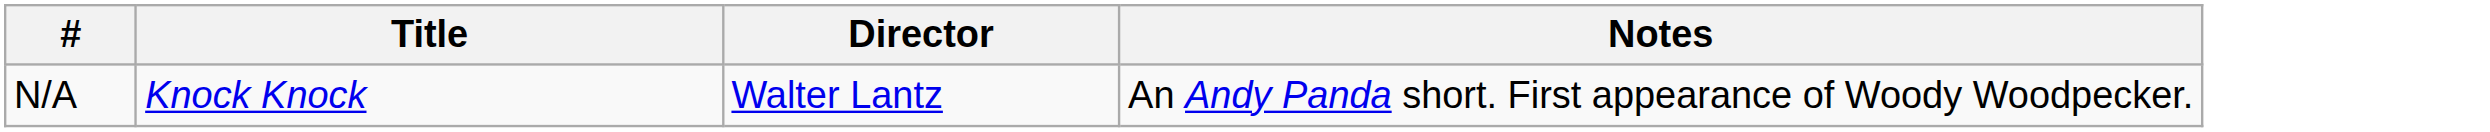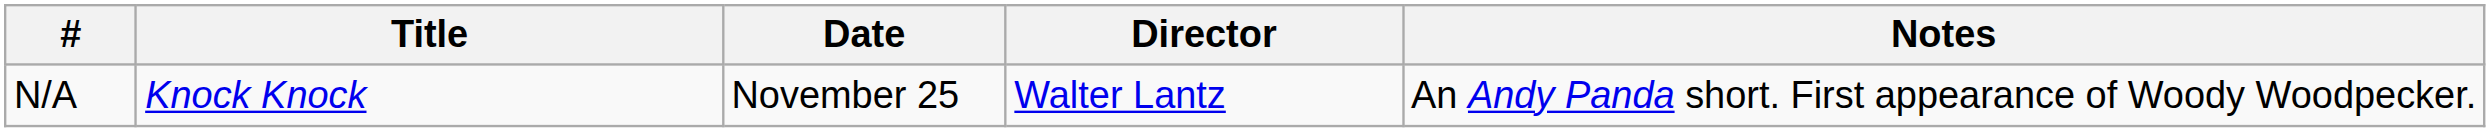 <table class="wikitable">
 <tr>
 <th style="width:3em">#</th>
 <th style="width:15em">Title</th>
+<th style="width:7em">Date</th>
 <th style="width:10em">Director</th>
 <th>Notes</th>
 </tr>
 <tr>
 <td>N/A</td>
 <td><em><a href='#'>Knock Knock</a></em></td>
+<td>November 25</td>
 <td><a href='#'>Walter Lantz</a></td>
 <td>An <em><a href='#'>Andy Panda</a></em> short. First appearance of Woody Woodpecker.</td>
 </tr>
 </table>
